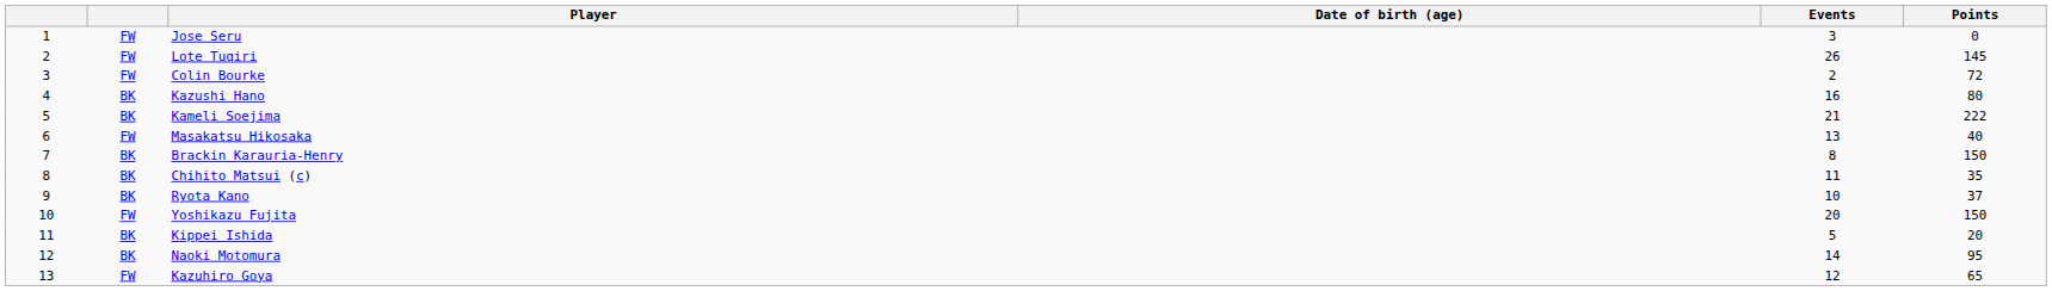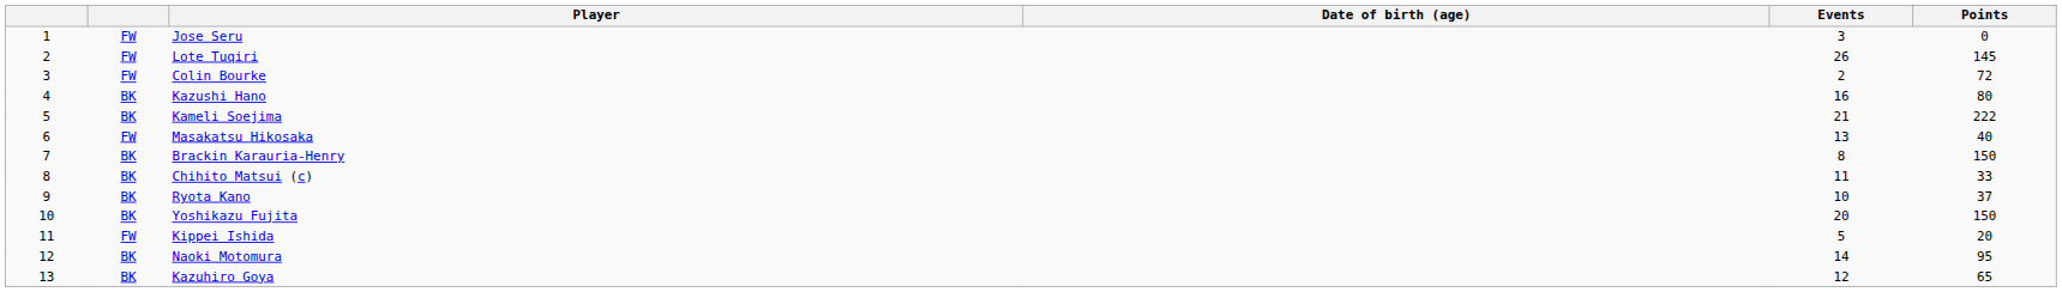 <table class="sortable wikitable plainrowheaders" style="font-size:95%; width: 98%">
 <tr>
 <th scope="col" style="width:4%"></th>
 <th scope="col" style="width:4%"></th>
 <th scope="col">Player</th>
 <th scope="col">Date of birth (age)</th>
 <th scope="col" style="width:7%">Events</th>
 <th scope="col" style="width:7%">Points</th>
 </tr>
 <tr>
 <td style="text-align:center; border:0">1</td>
 <td style="text-align:center; border:0"><a href='#'>FW</a></td>
 <td style="text-align:left; border:0"><a href='#'>Jose Seru</a></td>
 <td style="text-align:left; border:0"></td>
 <td style="text-align:center; border:0">3</td>
 <td style="text-align:center; border:0">0</td>
 </tr>
 <tr>
 <td style="text-align:center; border:0">2</td>
 <td style="text-align:center; border:0"><a href='#'>FW</a></td>
 <td style="text-align:left; border:0"><a href='#'>Lote Tuqiri</a></td>
 <td style="text-align:left; border:0"></td>
 <td style="text-align:center; border:0">26</td>
 <td style="text-align:center; border:0">145</td>
 </tr>
 <tr>
 <td style="text-align:center; border:0">3</td>
 <td style="text-align:center; border:0"><a href='#'>FW</a></td>
 <td style="text-align:left; border:0"><a href='#'>Colin Bourke</a></td>
 <td style="text-align:left; border:0"></td>
 <td style="text-align:center; border:0">2</td>
 <td style="text-align:center; border:0">72</td>
 </tr>
 <tr>
 <td style="text-align:center; border:0">4</td>
 <td style="text-align:center; border:0"><a href='#'>BK</a></td>
 <td style="text-align:left; border:0"><a href='#'>Kazushi Hano</a></td>
 <td style="text-align:left; border:0"></td>
 <td style="text-align:center; border:0">16</td>
 <td style="text-align:center; border:0">80</td>
 </tr>
 <tr>
 <td style="text-align:center; border:0">5</td>
 <td style="text-align:center; border:0"><a href='#'>BK</a></td>
 <td style="text-align:left; border:0"><a href='#'>Kameli Soejima</a></td>
 <td style="text-align:left; border:0"></td>
 <td style="text-align:center; border:0">21</td>
 <td style="text-align:center; border:0">222</td>
 </tr>
 <tr>
 <td style="text-align:center; border:0">6</td>
 <td style="text-align:center; border:0"><a href='#'>FW</a></td>
 <td style="text-align:left; border:0"><a href='#'>Masakatsu Hikosaka</a></td>
 <td style="text-align:left; border:0"></td>
 <td style="text-align:center; border:0">13</td>
 <td style="text-align:center; border:0">40</td>
 </tr>
 <tr>
 <td style="text-align:center; border:0">7</td>
 <td style="text-align:center; border:0"><a href='#'>BK</a></td>
 <td style="text-align:left; border:0"><a href='#'>Brackin Karauria-Henry</a></td>
 <td style="text-align:left; border:0"></td>
 <td style="text-align:center; border:0">8</td>
 <td style="text-align:center; border:0">150</td>
 </tr>
 <tr>
 <td style="text-align:center; border:0">8</td>
 <td style="text-align:center; border:0"><a href='#'>BK</a></td>
 <td style="text-align:left; border:0"><a href='#'>Chihito Matsui</a> (<a href='#'>c</a>)</td>
 <td style="text-align:left; border:0"></td>
 <td style="text-align:center; border:0">11</td>
-<td style="text-align:center; border:0">35</td>
+<td style="text-align:center; border:0">33</td>
 </tr>
 <tr>
 <td style="text-align:center; border:0">9</td>
 <td style="text-align:center; border:0"><a href='#'>BK</a></td>
 <td style="text-align:left; border:0"><a href='#'>Ryota Kano</a></td>
 <td style="text-align:left; border:0"></td>
 <td style="text-align:center; border:0">10</td>
 <td style="text-align:center; border:0">37</td>
 </tr>
 <tr>
 <td style="text-align:center; border:0">10</td>
-<td style="text-align:center; border:0"><a href='#'>FW</a></td>
+<td style="text-align:center; border:0"><a href='#'>BK</a></td>
 <td style="text-align:left; border:0"><a href='#'>Yoshikazu Fujita</a></td>
 <td style="text-align:left; border:0"></td>
 <td style="text-align:center; border:0">20</td>
 <td style="text-align:center; border:0">150</td>
 </tr>
 <tr>
 <td style="text-align:center; border:0">11</td>
-<td style="text-align:center; border:0"><a href='#'>BK</a></td>
+<td style="text-align:center; border:0"><a href='#'>FW</a></td>
 <td style="text-align:left; border:0"><a href='#'>Kippei Ishida</a></td>
 <td style="text-align:left; border:0"></td>
 <td style="text-align:center; border:0">5</td>
 <td style="text-align:center; border:0">20</td>
 </tr>
 <tr>
 <td style="text-align:center; border:0">12</td>
 <td style="text-align:center; border:0"><a href='#'>BK</a></td>
 <td style="text-align:left; border:0"><a href='#'>Naoki Motomura</a></td>
 <td style="text-align:left; border:0"></td>
 <td style="text-align:center; border:0">14</td>
 <td style="text-align:center; border:0">95</td>
 </tr>
 <tr>
 <td style="text-align:center; border:0">13</td>
-<td style="text-align:center; border:0"><a href='#'>FW</a></td>
+<td style="text-align:center; border:0"><a href='#'>BK</a></td>
 <td style="text-align:left; border:0"><a href='#'>Kazuhiro Goya</a></td>
 <td style="text-align:left; border:0"></td>
 <td style="text-align:center; border:0">12</td>
 <td style="text-align:center; border:0">65</td>
 </tr>
 </table>
